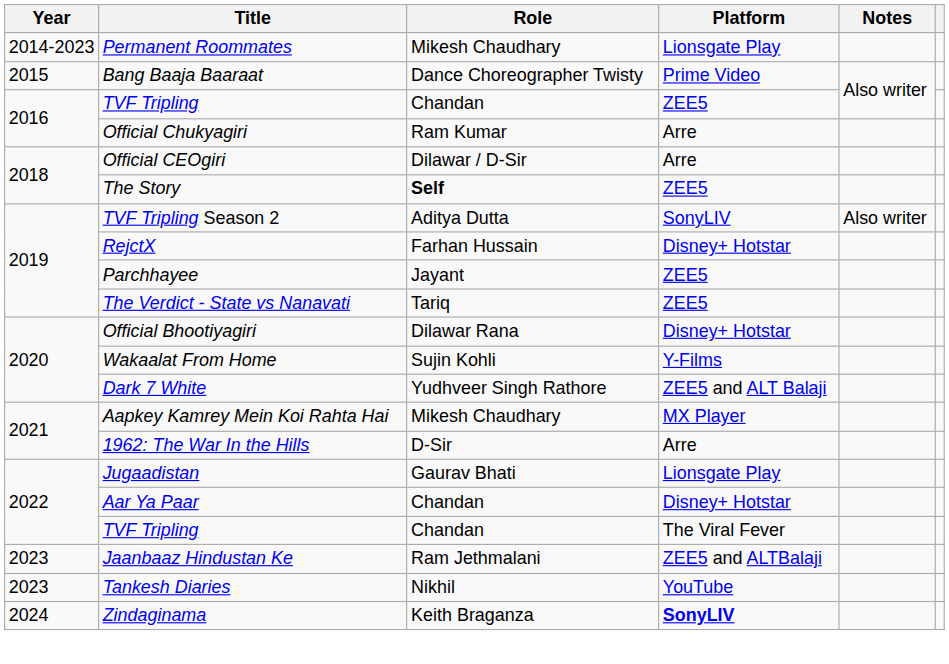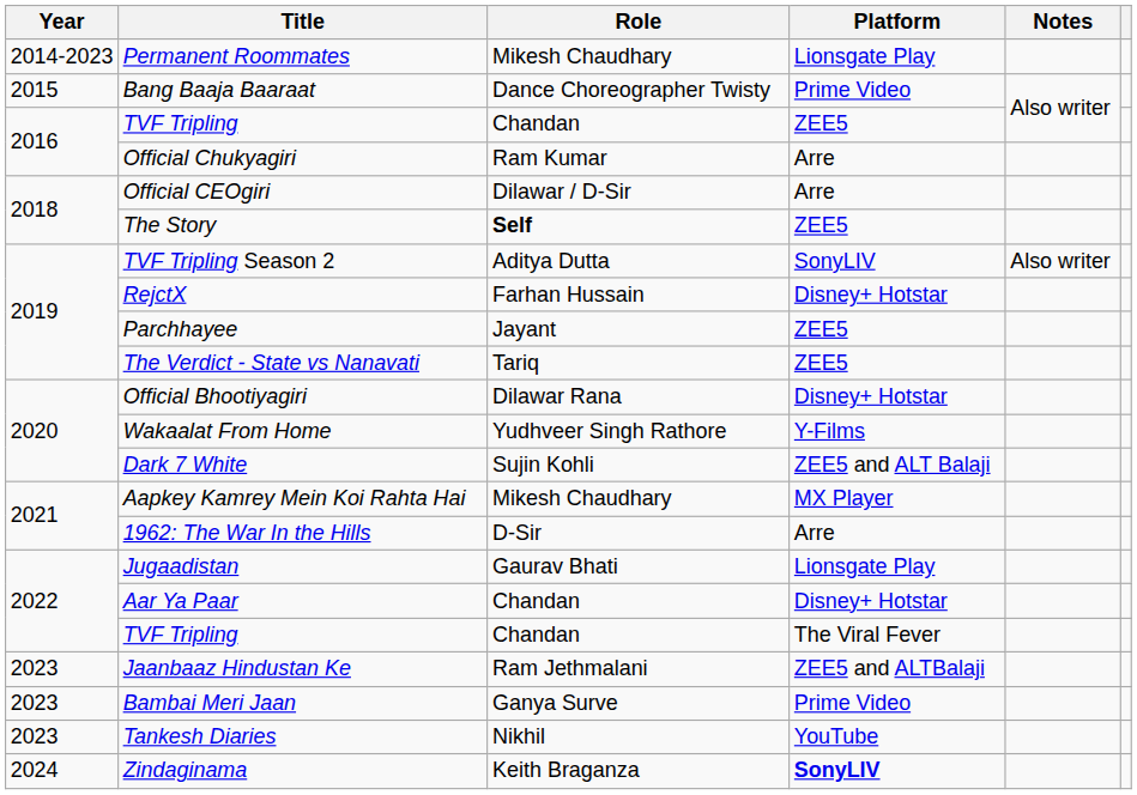 <table class="wikitable plainrowheaders sortable">
 <tr>
 <th scope="col" width="10%">Year</th>
 <th scope="col">Title</th>
 <th scope="col">Role</th>
 <th scope="col">Platform</th>
 <th scope="col" class="unsortable">Notes</th>
 <th scope="col" class="unsortable"></th>
 </tr>
 <tr>
 <td>2014-2023</td>
 <td><em><a href='#'>Permanent Roommates</a></em></td>
 <td>Mikesh Chaudhary</td>
 <td><a href='#'>Lionsgate Play</a></td>
 <td></td>
 <td></td>
 </tr>
 <tr>
 <td rowspan="1">2015</td>
 <td><em>Bang Baaja Baaraat</em></td>
 <td>Dance Choreographer Twisty</td>
 <td><a href='#'>Prime Video</a></td>
 <td rowspan="2">Also writer</td>
 <td></td>
 </tr>
 <tr>
 <td rowspan="2">2016</td>
 <td><em><a href='#'>TVF Tripling</a></em></td>
 <td>Chandan</td>
 <td><a href='#'>ZEE5</a></td>
 <td></td>
 </tr>
 <tr>
 <td><em>Official Chukyagiri</em></td>
 <td>Ram Kumar</td>
 <td>Arre</td>
 <td></td>
 <td></td>
 </tr>
 <tr>
 <td rowspan="2">2018</td>
 <td><em>Official CEOgiri</em></td>
 <td>Dilawar / D-Sir</td>
 <td>Arre</td>
 <td></td>
 <td></td>
 </tr>
 <tr>
 <td><em>The Story</em></td>
 <td><strong>Self</strong></td>
 <td><a href='#'>ZEE5</a></td>
 <td></td>
 <td></td>
 </tr>
 <tr>
 <td rowspan="4">2019</td>
 <td><em><a href='#'>TVF Tripling</a></em> Season 2</td>
 <td>Aditya Dutta</td>
 <td><a href='#'>SonyLIV</a></td>
 <td>Also writer</td>
 <td></td>
 </tr>
 <tr>
 <td><em><a href='#'>RejctX</a></em></td>
 <td>Farhan Hussain</td>
 <td><a href='#'>Disney+ Hotstar</a></td>
 <td></td>
 <td></td>
 </tr>
 <tr>
 <td><em>Parchhayee</em></td>
 <td>Jayant</td>
 <td><a href='#'>ZEE5</a></td>
 <td></td>
 <td></td>
 </tr>
 <tr>
 <td><em><a href='#'>The Verdict - State vs Nanavati</a></em></td>
 <td>Tariq</td>
 <td><a href='#'>ZEE5</a></td>
 <td></td>
 <td></td>
 </tr>
 <tr>
 <td rowspan="3">2020</td>
 <td><em>Official Bhootiyagiri</em></td>
 <td>Dilawar Rana</td>
 <td><a href='#'>Disney+ Hotstar</a></td>
 <td></td>
 <td></td>
 </tr>
 <tr>
 <td><em>Wakaalat From Home</em></td>
-<td>Sujin Kohli</td>
+<td>Yudhveer Singh Rathore</td>
 <td><a href='#'>Y-Films</a></td>
 <td></td>
 <td></td>
 </tr>
 <tr>
 <td><em><a href='#'>Dark 7 White</a></em></td>
-<td>Yudhveer Singh Rathore</td>
+<td>Sujin Kohli</td>
 <td><a href='#'>ZEE5</a> and <a href='#'>ALT Balaji</a></td>
 <td></td>
 <td></td>
 </tr>
 <tr>
 <td rowspan="2">2021</td>
 <td><em>Aapkey Kamrey Mein Koi Rahta Hai</em></td>
 <td>Mikesh Chaudhary</td>
 <td><a href='#'>MX Player</a></td>
 <td></td>
 <td></td>
 </tr>
 <tr>
 <td><a href='#'><em>1962: The War In the Hills</em></a></td>
 <td>D-Sir</td>
 <td>Arre</td>
 <td></td>
 <td></td>
 </tr>
 <tr>
 <td rowspan="3">2022</td>
 <td><em><a href='#'>Jugaadistan</a></em></td>
 <td>Gaurav Bhati</td>
 <td><a href='#'>Lionsgate Play</a></td>
 <td></td>
 </tr>
 <tr>
 <td><em><a href='#'>Aar Ya Paar</a></em></td>
 <td>Chandan</td>
 <td><a href='#'>Disney+ Hotstar</a></td>
 <td></td>
 <td></td>
 </tr>
 <tr>
 <td><em><a href='#'>TVF Tripling</a></em></td>
 <td>Chandan</td>
 <td>The Viral Fever</td>
 <td></td>
 <td></td>
 </tr>
 <tr>
 <td>2023</td>
 <td><em><a href='#'>Jaanbaaz Hindustan Ke</a></em></td>
 <td>Ram Jethmalani</td>
 <td><a href='#'>ZEE5</a> and <a href='#'>ALTBalaji</a></td>
 <td></td>
 <td></td>
 </tr>
 <tr>
 <td>2023</td>
+<td><em><a href='#'>Bambai Meri Jaan</a></em></td>
+<td>Ganya Surve</td>
+<td><a href='#'>Prime Video</a></td>
+<td></td>
+<td></td>
+</tr>
+<tr>
+<td>2023</td>
 <td><em><a href='#'>Tankesh Diaries</a></em></td>
 <td>Nikhil</td>
 <td><a href='#'>YouTube</a></td>
 <td></td>
 <td></td>
 </tr>
 <tr>
 <td>2024</td>
 <td><em><a href='#'>Zindaginama</a></em></td>
 <td>Keith Braganza</td>
 <td><strong><a href='#'>SonyLIV</a></strong></td>
 <td></td>
 <td></td>
 </tr>
 </table>
